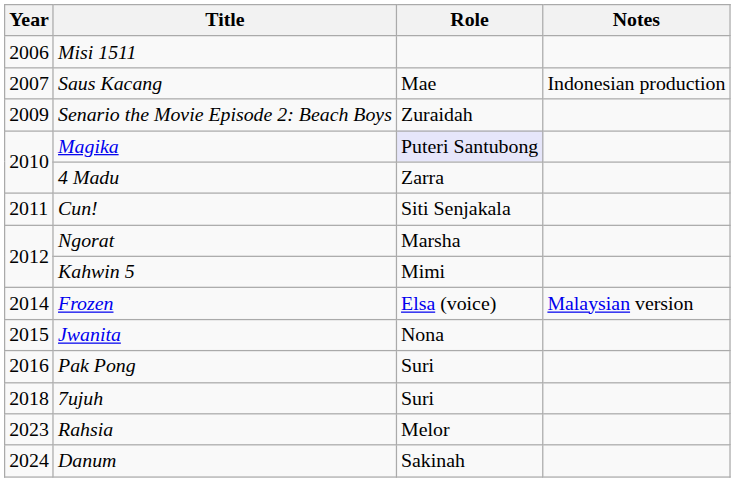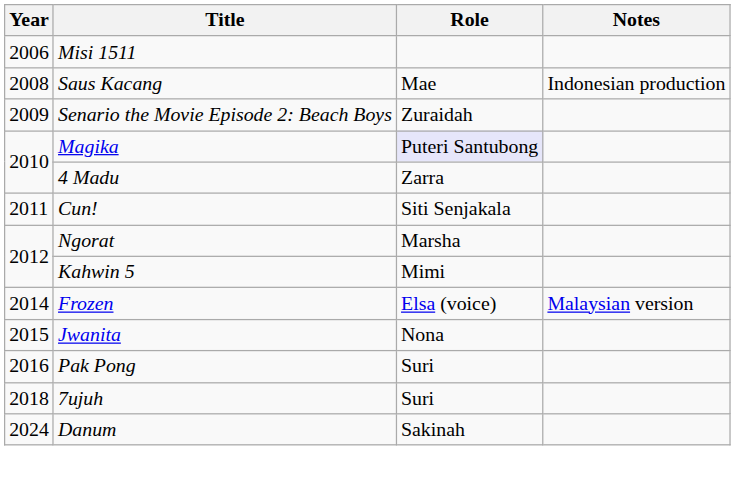 <table class="wikitable">
 <tr>
 <th>Year</th>
 <th>Title</th>
 <th>Role</th>
 <th>Notes</th>
 </tr>
 <tr>
 <td>2006</td>
 <td><em>Misi 1511</em></td>
 <td></td>
 <td></td>
 </tr>
 <tr>
-<td>2007</td>
+<td>2008</td>
 <td><em>Saus Kacang</em></td>
 <td>Mae</td>
 <td>Indonesian production</td>
 </tr>
 <tr>
 <td>2009</td>
 <td><em>Senario the Movie Episode 2: Beach Boys</em></td>
 <td>Zuraidah</td>
 <td></td>
 </tr>
 <tr>
 <td rowspan=2>2010</td>
 <td><em><a href='#'>Magika</a></em></td>
 <td style="background: lavender;">Puteri Santubong</td>
 <td></td>
 </tr>
 <tr>
 <td><em>4 Madu</em></td>
 <td>Zarra</td>
 <td></td>
 </tr>
 <tr>
 <td>2011</td>
 <td><em>Cun!</em></td>
 <td>Siti Senjakala</td>
 <td></td>
 </tr>
 <tr>
 <td rowspan="2">2012</td>
 <td><em>Ngorat</em></td>
 <td>Marsha</td>
 <td></td>
 </tr>
 <tr>
 <td><em>Kahwin 5</em></td>
 <td>Mimi</td>
 <td></td>
 </tr>
 <tr>
 <td>2014</td>
 <td><em><a href='#'>Frozen</a></em></td>
 <td><a href='#'>Elsa</a> (voice)</td>
 <td><a href='#'>Malaysian</a> version</td>
 </tr>
 <tr>
 <td>2015</td>
 <td><em><a href='#'>Jwanita</a></em></td>
 <td>Nona</td>
 <td></td>
 </tr>
 <tr>
 <td>2016</td>
 <td><em>Pak Pong</em></td>
 <td>Suri</td>
 <td></td>
 </tr>
 <tr>
 <td>2018</td>
 <td><em>7ujuh</em></td>
 <td>Suri</td>
 <td></td>
 </tr>
 <tr>
-<td>2023</td>
-<td><em>Rahsia</em></td>
-<td>Melor</td>
-<td></td>
-</tr>
-<tr>
 <td>2024</td>
 <td><em>Danum</em></td>
 <td>Sakinah</td>
 <td></td>
 </tr>
 </table>
